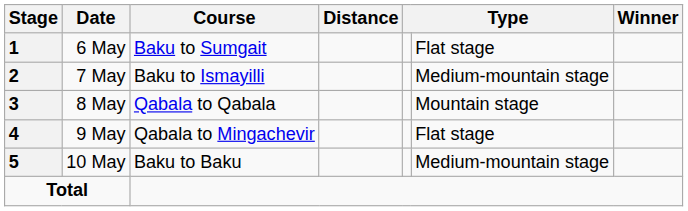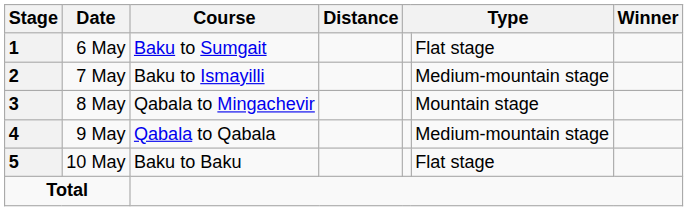 <table class="wikitable">
 <tr>
 <th>Stage</th>
 <th>Date</th>
 <th>Course</th>
 <th>Distance</th>
 <th colspan="2">Type</th>
 <th>Winner</th>
 </tr>
 <tr>
 <th style="text-align:left">1</th>
 <td align=right>6 May</td>
 <td><a href='#'>Baku</a> to <a href='#'>Sumgait</a></td>
 <td style="text-align:center;"></td>
 <td></td>
 <td>Flat stage</td>
 <td></td>
 </tr>
 <tr>
 <th style="text-align:left">2</th>
 <td align=right>7 May</td>
 <td>Baku to <a href='#'>Ismayilli</a></td>
 <td style="text-align:center;"></td>
 <td></td>
 <td>Medium-mountain stage</td>
 <td></td>
 </tr>
 <tr>
 <th style="text-align:left">3</th>
 <td align=right>8 May</td>
-<td><a href='#'>Qabala</a> to Qabala</td>
+<td>Qabala to <a href='#'>Mingachevir</a></td>
 <td style="text-align:center;"></td>
 <td></td>
 <td>Mountain stage</td>
 <td></td>
 </tr>
 <tr>
 <th style="text-align:left">4</th>
 <td align=right>9 May</td>
-<td>Qabala to <a href='#'>Mingachevir</a></td>
+<td><a href='#'>Qabala</a> to Qabala</td>
 <td style="text-align:center;"></td>
 <td></td>
-<td>Flat stage</td>
+<td>Medium-mountain stage</td>
 <td></td>
 </tr>
 <tr>
 <th style="text-align:left">5</th>
 <td align=right>10 May</td>
 <td>Baku to Baku</td>
 <td style="text-align:center;"></td>
 <td></td>
-<td>Medium-mountain stage</td>
+<td>Flat stage</td>
 <td></td>
 </tr>
 <tr>
 <td colspan="2" style="text-align:center;"><strong>Total</strong></td>
 <td colspan="5" style="text-align:center;"></td>
 </tr>
 </table>
